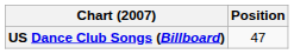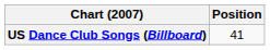 <table class="wikitable plainrowheaders" style="text-align:center">
 <tr>
 <th scope="col">Chart (2007)</th>
 <th scope="col">Position</th>
 </tr>
 <tr>
 <th scope="row">US <a href='#'>Dance Club Songs</a> (<em><a href='#'>Billboard</a></em>)</th>
-<td style="text-align:center;">47</td>
+<td style="text-align:center;">41</td>
 </tr>
 </table>
